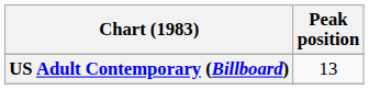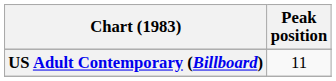 <table class="wikitable sortable plainrowheaders" style="text-align:center">
 <tr>
 <th scope="col">Chart (1983)</th>
 <th scope="col">Peak<br>position</th>
 </tr>
 <tr>
 </tr>
 <tr>
 </tr>
 <tr>
 </tr>
 <tr>
 <th scope="row">US <a href='#'>Adult Contemporary</a> (<em><a href='#'>Billboard</a></em>)</th>
-<td>13</td>
+<td>11</td>
 </tr>
 <tr>
 </tr>
 </table>
